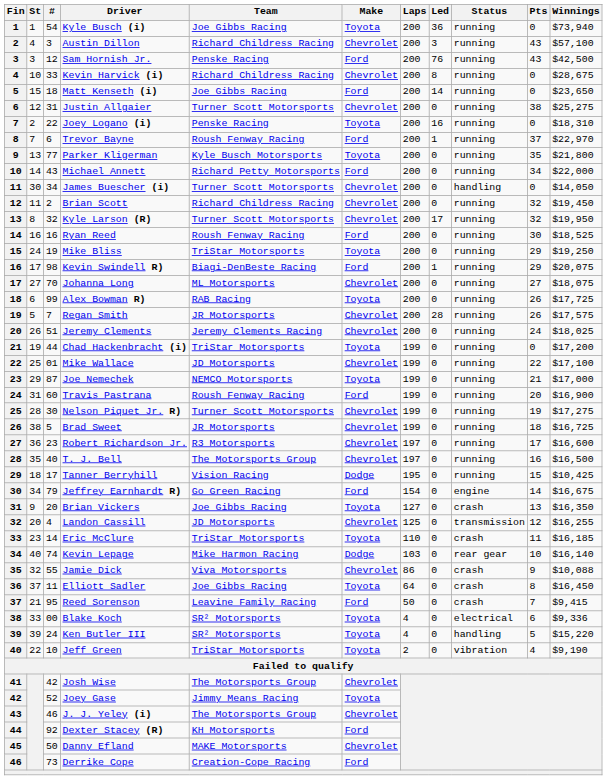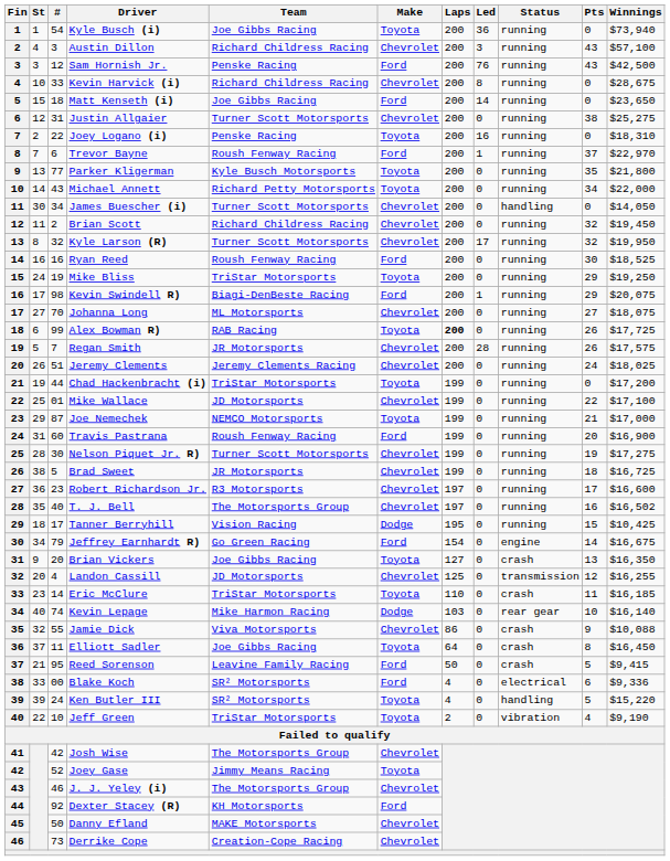 <table class="wikitable" style="font-size:95%">
 <tr>
 <th>Fin</th>
 <th>St</th>
 <th>#</th>
 <th>Driver</th>
 <th>Team</th>
 <th>Make</th>
 <th>Laps</th>
 <th>Led</th>
 <th>Status</th>
 <th>Pts</th>
 <th>Winnings</th>
 </tr>
 <tr>
 <th>1</th>
 <td>1</td>
 <td>54</td>
 <td><a href='#'>Kyle Busch</a> <strong>(i)</strong></td>
 <td><a href='#'>Joe Gibbs Racing</a></td>
 <td><a href='#'>Toyota</a></td>
 <td>200</td>
 <td>36</td>
 <td>running</td>
 <td>0</td>
 <td>$73,940</td>
 </tr>
 <tr>
 <th>2</th>
 <td>4</td>
 <td>3</td>
 <td><a href='#'>Austin Dillon</a></td>
 <td><a href='#'>Richard Childress Racing</a></td>
 <td><a href='#'>Chevrolet</a></td>
 <td>200</td>
 <td>3</td>
 <td>running</td>
 <td>43</td>
 <td>$57,100</td>
 </tr>
 <tr>
 <th>3</th>
 <td>3</td>
 <td>12</td>
 <td><a href='#'>Sam Hornish Jr.</a></td>
 <td><a href='#'>Penske Racing</a></td>
 <td><a href='#'>Ford</a></td>
 <td>200</td>
 <td>76</td>
 <td>running</td>
 <td>43</td>
 <td>$42,500</td>
 </tr>
 <tr>
 <th>4</th>
 <td>10</td>
 <td>33</td>
 <td><a href='#'>Kevin Harvick</a> <strong>(i)</strong></td>
 <td><a href='#'>Richard Childress Racing</a></td>
 <td><a href='#'>Chevrolet</a></td>
 <td>200</td>
 <td>8</td>
 <td>running</td>
 <td>0</td>
 <td>$28,675</td>
 </tr>
 <tr>
 <th>5</th>
 <td>15</td>
 <td>18</td>
 <td><a href='#'>Matt Kenseth</a> <strong>(i)</strong></td>
 <td><a href='#'>Joe Gibbs Racing</a></td>
 <td><a href='#'>Ford</a></td>
 <td>200</td>
 <td>14</td>
 <td>running</td>
 <td>0</td>
 <td>$23,650</td>
 </tr>
 <tr>
 <th>6</th>
 <td>12</td>
 <td>31</td>
 <td><a href='#'>Justin Allgaier</a></td>
 <td><a href='#'>Turner Scott Motorsports</a></td>
 <td><a href='#'>Chevrolet</a></td>
 <td>200</td>
 <td>0</td>
 <td>running</td>
 <td>38</td>
 <td>$25,275</td>
 </tr>
 <tr>
 <th>7</th>
 <td>2</td>
 <td>22</td>
 <td><a href='#'>Joey Logano</a> <strong>(i)</strong></td>
 <td><a href='#'>Penske Racing</a></td>
 <td><a href='#'>Toyota</a></td>
 <td>200</td>
 <td>16</td>
 <td>running</td>
 <td>0</td>
 <td>$18,310</td>
 </tr>
 <tr>
 <th>8</th>
 <td>7</td>
 <td>6</td>
 <td><a href='#'>Trevor Bayne</a></td>
 <td><a href='#'>Roush Fenway Racing</a></td>
 <td><a href='#'>Ford</a></td>
 <td>200</td>
 <td>1</td>
 <td>running</td>
 <td>37</td>
 <td>$22,970</td>
 </tr>
 <tr>
 <th>9</th>
 <td>13</td>
 <td>77</td>
 <td><a href='#'>Parker Kligerman</a></td>
 <td><a href='#'>Kyle Busch Motorsports</a></td>
 <td><a href='#'>Toyota</a></td>
 <td>200</td>
 <td>0</td>
 <td>running</td>
 <td>35</td>
 <td>$21,800</td>
 </tr>
 <tr>
 <th>10</th>
 <td>14</td>
 <td>43</td>
 <td><a href='#'>Michael Annett</a></td>
 <td><a href='#'>Richard Petty Motorsports</a></td>
-<td><a href='#'>Ford</a></td>
+<td><a href='#'>Toyota</a></td>
 <td>200</td>
 <td>0</td>
 <td>running</td>
 <td>34</td>
 <td>$22,000</td>
 </tr>
 <tr>
 <th>11</th>
 <td>30</td>
 <td>34</td>
 <td><a href='#'>James Buescher</a> <strong>(i)</strong></td>
 <td><a href='#'>Turner Scott Motorsports</a></td>
 <td><a href='#'>Chevrolet</a></td>
 <td>200</td>
 <td>0</td>
 <td>handling</td>
 <td>0</td>
 <td>$14,050</td>
 </tr>
 <tr>
 <th>12</th>
 <td>11</td>
 <td>2</td>
 <td><a href='#'>Brian Scott</a></td>
 <td><a href='#'>Richard Childress Racing</a></td>
 <td><a href='#'>Chevrolet</a></td>
 <td>200</td>
 <td>0</td>
 <td>running</td>
 <td>32</td>
 <td>$19,450</td>
 </tr>
 <tr>
 <th>13</th>
 <td>8</td>
 <td>32</td>
 <td><a href='#'>Kyle Larson</a> <strong>(R)</strong></td>
 <td><a href='#'>Turner Scott Motorsports</a></td>
 <td><a href='#'>Chevrolet</a></td>
 <td>200</td>
 <td>17</td>
 <td>running</td>
 <td>32</td>
 <td>$19,950</td>
 </tr>
 <tr>
 <th>14</th>
 <td>16</td>
 <td>16</td>
 <td><a href='#'>Ryan Reed</a></td>
 <td><a href='#'>Roush Fenway Racing</a></td>
 <td><a href='#'>Ford</a></td>
 <td>200</td>
 <td>0</td>
 <td>running</td>
 <td>30</td>
 <td>$18,525</td>
 </tr>
 <tr>
 <th>15</th>
 <td>24</td>
 <td>19</td>
 <td><a href='#'>Mike Bliss</a></td>
 <td><a href='#'>TriStar Motorsports</a></td>
 <td><a href='#'>Toyota</a></td>
 <td>200</td>
 <td>0</td>
 <td>running</td>
 <td>29</td>
 <td>$19,250</td>
 </tr>
 <tr>
 <th>16</th>
 <td>17</td>
 <td>98</td>
 <td><a href='#'>Kevin Swindell</a> <strong>R)</strong></td>
 <td><a href='#'>Biagi-DenBeste Racing</a></td>
 <td><a href='#'>Ford</a></td>
 <td>200</td>
 <td>1</td>
 <td>running</td>
 <td>29</td>
 <td>$20,075</td>
 </tr>
 <tr>
 <th>17</th>
 <td>27</td>
 <td>70</td>
 <td><a href='#'>Johanna Long</a></td>
 <td><a href='#'>ML Motorsports</a></td>
 <td><a href='#'>Chevrolet</a></td>
 <td>200</td>
 <td>0</td>
 <td>running</td>
 <td>27</td>
 <td>$18,075</td>
 </tr>
 <tr>
 <th>18</th>
 <td>6</td>
 <td>99</td>
 <td><a href='#'>Alex Bowman</a> <strong>R)</strong></td>
 <td><a href='#'>RAB Racing</a></td>
 <td><a href='#'>Toyota</a></td>
-<td>200</td>
+<td><strong>200</strong></td>
 <td>0</td>
 <td>running</td>
 <td>26</td>
 <td>$17,725</td>
 </tr>
 <tr>
 <th>19</th>
 <td>5</td>
 <td>7</td>
 <td><a href='#'>Regan Smith</a></td>
 <td><a href='#'>JR Motorsports</a></td>
 <td><a href='#'>Chevrolet</a></td>
 <td>200</td>
 <td>28</td>
 <td>running</td>
 <td>26</td>
 <td>$17,575</td>
 </tr>
 <tr>
 <th>20</th>
 <td>26</td>
 <td>51</td>
 <td><a href='#'>Jeremy Clements</a></td>
 <td><a href='#'>Jeremy Clements Racing</a></td>
 <td><a href='#'>Chevrolet</a></td>
 <td>200</td>
 <td>0</td>
 <td>running</td>
 <td>24</td>
 <td>$18,025</td>
 </tr>
 <tr>
 <th>21</th>
 <td>19</td>
 <td>44</td>
 <td><a href='#'>Chad Hackenbracht</a> <strong>(i)</strong></td>
 <td><a href='#'>TriStar Motorsports</a></td>
 <td><a href='#'>Toyota</a></td>
 <td>199</td>
 <td>0</td>
 <td>running</td>
 <td>0</td>
 <td>$17,200</td>
 </tr>
 <tr>
 <th>22</th>
 <td>25</td>
 <td>01</td>
 <td><a href='#'>Mike Wallace</a></td>
 <td><a href='#'>JD Motorsports</a></td>
 <td><a href='#'>Chevrolet</a></td>
 <td>199</td>
 <td>0</td>
 <td>running</td>
 <td>22</td>
 <td>$17,100</td>
 </tr>
 <tr>
 <th>23</th>
 <td>29</td>
 <td>87</td>
 <td><a href='#'>Joe Nemechek</a></td>
 <td><a href='#'>NEMCO Motorsports</a></td>
 <td><a href='#'>Toyota</a></td>
 <td>199</td>
 <td>0</td>
 <td>running</td>
 <td>21</td>
 <td>$17,000</td>
 </tr>
 <tr>
 <th>24</th>
 <td>31</td>
 <td>60</td>
 <td><a href='#'>Travis Pastrana</a></td>
 <td><a href='#'>Roush Fenway Racing</a></td>
 <td><a href='#'>Ford</a></td>
 <td>199</td>
 <td>0</td>
 <td>running</td>
 <td>20</td>
 <td>$16,900</td>
 </tr>
 <tr>
 <th>25</th>
 <td>28</td>
 <td>30</td>
 <td><a href='#'>Nelson Piquet Jr.</a> <strong>R)</strong></td>
 <td><a href='#'>Turner Scott Motorsports</a></td>
 <td><a href='#'>Chevrolet</a></td>
 <td>199</td>
 <td>0</td>
 <td>running</td>
 <td>19</td>
 <td>$17,275</td>
 </tr>
 <tr>
 <th>26</th>
 <td>38</td>
 <td>5</td>
 <td><a href='#'>Brad Sweet</a></td>
 <td><a href='#'>JR Motorsports</a></td>
 <td><a href='#'>Chevrolet</a></td>
 <td>199</td>
 <td>0</td>
 <td>running</td>
 <td>18</td>
 <td>$16,725</td>
 </tr>
 <tr>
 <th>27</th>
 <td>36</td>
 <td>23</td>
 <td><a href='#'>Robert Richardson Jr.</a></td>
 <td><a href='#'>R3 Motorsports</a></td>
 <td><a href='#'>Chevrolet</a></td>
 <td>197</td>
 <td>0</td>
 <td>running</td>
 <td>17</td>
 <td>$16,600</td>
 </tr>
 <tr>
 <th>28</th>
 <td>35</td>
 <td>40</td>
 <td><a href='#'>T. J. Bell</a></td>
 <td><a href='#'>The Motorsports Group</a></td>
 <td><a href='#'>Chevrolet</a></td>
 <td>197</td>
 <td>0</td>
 <td>running</td>
 <td>16</td>
-<td>$16,500</td>
+<td>$16,502</td>
 </tr>
 <tr>
 <th>29</th>
 <td>18</td>
 <td>17</td>
 <td><a href='#'>Tanner Berryhill</a></td>
 <td><a href='#'>Vision Racing</a></td>
 <td><a href='#'>Dodge</a></td>
 <td>195</td>
 <td>0</td>
 <td>running</td>
 <td>15</td>
 <td>$10,425</td>
 </tr>
 <tr>
 <th>30</th>
 <td>34</td>
 <td>79</td>
 <td><a href='#'>Jeffrey Earnhardt</a> <strong>R)</strong></td>
 <td><a href='#'>Go Green Racing</a></td>
 <td><a href='#'>Ford</a></td>
 <td>154</td>
 <td>0</td>
 <td>engine</td>
 <td>14</td>
 <td>$16,675</td>
 </tr>
 <tr>
 <th>31</th>
 <td>9</td>
 <td>20</td>
 <td><a href='#'>Brian Vickers</a></td>
 <td><a href='#'>Joe Gibbs Racing</a></td>
 <td><a href='#'>Toyota</a></td>
 <td>127</td>
 <td>0</td>
 <td>crash</td>
 <td>13</td>
 <td>$16,350</td>
 </tr>
 <tr>
 <th>32</th>
 <td>20</td>
 <td>4</td>
 <td><a href='#'>Landon Cassill</a></td>
 <td><a href='#'>JD Motorsports</a></td>
 <td><a href='#'>Chevrolet</a></td>
 <td>125</td>
 <td>0</td>
 <td>transmission</td>
 <td>12</td>
 <td>$16,255</td>
 </tr>
 <tr>
 <th>33</th>
 <td>23</td>
 <td>14</td>
 <td><a href='#'>Eric McClure</a></td>
 <td><a href='#'>TriStar Motorsports</a></td>
 <td><a href='#'>Toyota</a></td>
 <td>110</td>
 <td>0</td>
 <td>crash</td>
 <td>11</td>
 <td>$16,185</td>
 </tr>
 <tr>
 <th>34</th>
 <td>40</td>
 <td>74</td>
 <td><a href='#'>Kevin Lepage</a></td>
 <td><a href='#'>Mike Harmon Racing</a></td>
 <td><a href='#'>Dodge</a></td>
 <td>103</td>
 <td>0</td>
 <td>rear gear</td>
 <td>10</td>
 <td>$16,140</td>
 </tr>
 <tr>
 <th>35</th>
 <td>32</td>
 <td>55</td>
 <td><a href='#'>Jamie Dick</a></td>
 <td><a href='#'>Viva Motorsports</a></td>
 <td><a href='#'>Chevrolet</a></td>
 <td>86</td>
 <td>0</td>
 <td>crash</td>
 <td>9</td>
 <td>$10,088</td>
 </tr>
 <tr>
 <th>36</th>
 <td>37</td>
 <td>11</td>
 <td><a href='#'>Elliott Sadler</a></td>
 <td><a href='#'>Joe Gibbs Racing</a></td>
 <td><a href='#'>Toyota</a></td>
 <td>64</td>
 <td>0</td>
 <td>crash</td>
 <td>8</td>
 <td>$16,450</td>
 </tr>
 <tr>
 <th>37</th>
 <td>21</td>
 <td>95</td>
 <td><a href='#'>Reed Sorenson</a></td>
 <td><a href='#'>Leavine Family Racing</a></td>
 <td><a href='#'>Ford</a></td>
 <td>50</td>
 <td>0</td>
 <td>crash</td>
-<td>7</td>
+<td>5</td>
 <td>$9,415</td>
 </tr>
 <tr>
 <th>38</th>
 <td>33</td>
 <td>00</td>
 <td><a href='#'>Blake Koch</a></td>
 <td><a href='#'>SR² Motorsports</a></td>
-<td><a href='#'>Toyota</a></td>
+<td><a href='#'>Ford</a></td>
 <td>4</td>
 <td>0</td>
 <td>electrical</td>
 <td>6</td>
 <td>$9,336</td>
 </tr>
 <tr>
 <th>39</th>
 <td>39</td>
 <td>24</td>
 <td><a href='#'>Ken Butler III</a></td>
 <td><a href='#'>SR² Motorsports</a></td>
 <td><a href='#'>Toyota</a></td>
 <td>4</td>
 <td>0</td>
 <td>handling</td>
 <td>5</td>
 <td>$15,220</td>
 </tr>
 <tr>
 <th>40</th>
 <td>22</td>
 <td>10</td>
 <td><a href='#'>Jeff Green</a></td>
 <td><a href='#'>TriStar Motorsports</a></td>
 <td><a href='#'>Toyota</a></td>
 <td>2</td>
 <td>0</td>
 <td>vibration</td>
 <td>4</td>
 <td>$9,190</td>
 </tr>
 <tr>
 <th colspan="11">Failed to qualify</th>
 </tr>
 <tr>
 <th>41</th>
 <th rowspan="6"></th>
 <td>42</td>
 <td><a href='#'>Josh Wise</a></td>
 <td><a href='#'>The Motorsports Group</a></td>
 <td><a href='#'>Chevrolet</a></td>
 <th colspan="5" rowspan="6"></th>
 </tr>
 <tr>
 <th>42</th>
 <td>52</td>
 <td><a href='#'>Joey Gase</a></td>
 <td><a href='#'>Jimmy Means Racing</a></td>
 <td><a href='#'>Toyota</a></td>
 </tr>
 <tr>
 <th>43</th>
 <td>46</td>
 <td><a href='#'>J. J. Yeley</a> <strong>(i)</strong></td>
 <td><a href='#'>The Motorsports Group</a></td>
 <td><a href='#'>Chevrolet</a></td>
 </tr>
 <tr>
 <th>44</th>
 <td>92</td>
 <td><a href='#'>Dexter Stacey</a> <strong>(R)</strong></td>
 <td><a href='#'>KH Motorsports</a></td>
 <td><a href='#'>Ford</a></td>
 </tr>
 <tr>
 <th>45</th>
 <td>50</td>
 <td><a href='#'>Danny Efland</a></td>
 <td><a href='#'>MAKE Motorsports</a></td>
 <td><a href='#'>Chevrolet</a></td>
 </tr>
 <tr>
 <th>46</th>
 <td>73</td>
 <td><a href='#'>Derrike Cope</a></td>
 <td><a href='#'>Creation-Cope Racing</a></td>
-<td><a href='#'>Ford</a></td>
+<td><a href='#'>Chevrolet</a></td>
 </tr>
 <tr>
 <th colspan="11"></th>
 </tr>
 </table>
